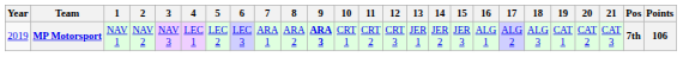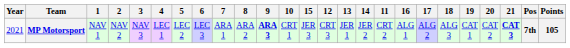 <table class="wikitable" style="text-align:center; font-size:85%">
 <tr>
 <th>Year</th>
 <th>Team</th>
 <th>1</th>
 <th>2</th>
 <th>3</th>
 <th>4</th>
 <th>5</th>
 <th>6</th>
 <th>7</th>
 <th>8</th>
 <th>9</th>
 <th>10</th>
-<th>11</th>
+<th>15</th>
 <th>12</th>
 <th>13</th>
 <th>14</th>
-<th>15</th>
+<th>11</th>
 <th>16</th>
 <th>17</th>
 <th>18</th>
 <th>19</th>
 <th>20</th>
 <th>21</th>
 <th>Pos</th>
 <th>Points</th>
 </tr>
 <tr>
-<td><a href='#'>2019</a></td>
+<td><a href='#'>2021</a></td>
 <th nowrap><a href='#'>MP Motorsport</a></th>
 <td style="background:#DFFFDF;"><a href='#'>NAV<br>1</a><br></td>
 <td style="background:#DFFFDF;"><a href='#'>NAV<br>2</a><br></td>
 <td style="background:#EFCFFF;"><a href='#'>NAV<br>3</a><br></td>
 <td style="background:#EFCFFF;"><a href='#'>LEC<br>1</a><br></td>
 <td style="background:#DFFFDF;"><a href='#'>LEC<br>2</a><br></td>
 <td style="background:#CFCFFF;"><a href='#'>LEC<br>3</a><br></td>
 <td style="background:#DFFFDF;"><a href='#'>ARA<br>1</a><br></td>
 <td style="background:#DFFFDF;"><a href='#'>ARA<br>2</a><br></td>
 <td style="background:#DFFFDF;"><strong><a href='#'>ARA<br>3</a><br></strong></td>
 <td style="background:#DFFFDF;"><a href='#'>CRT<br>1</a><br></td>
-<td style="background:#DFFFDF;"><a href='#'>CRT<br>2</a><br></td>
+<td style="background:#DFFFDF;"><a href='#'>JER<br>3</a><br></td>
 <td style="background:#DFFFDF;"><a href='#'>CRT<br>3</a><br></td>
 <td style="background:#DFFFDF;"><a href='#'>JER<br>1</a><br></td>
 <td style="background:#DFFFDF;"><a href='#'>JER<br>2</a><br></td>
-<td style="background:#DFFFDF;"><a href='#'>JER<br>3</a><br></td>
+<td style="background:#DFFFDF;"><a href='#'>CRT<br>2</a><br></td>
 <td style="background:#DFFFDF;"><a href='#'>ALG<br>1</a><br></td>
 <td style="background:#CFCFFF;"><a href='#'>ALG<br>2</a><br></td>
 <td style="background:#DFFFDF;"><a href='#'>ALG<br>3</a><br></td>
 <td style="background:#DFFFDF;"><a href='#'>CAT<br>1</a><br></td>
 <td style="background:#DFFFDF;"><a href='#'>CAT<br>2</a><br></td>
-<td style="background:#DFFFDF;"><a href='#'>CAT<br>3</a><br></td>
+<td style="background:#DFFFDF;"><strong><a href='#'>CAT<br>3</a><br></strong></td>
 <th>7th</th>
-<th>106</th>
+<th>105</th>
 </tr>
 </table>
